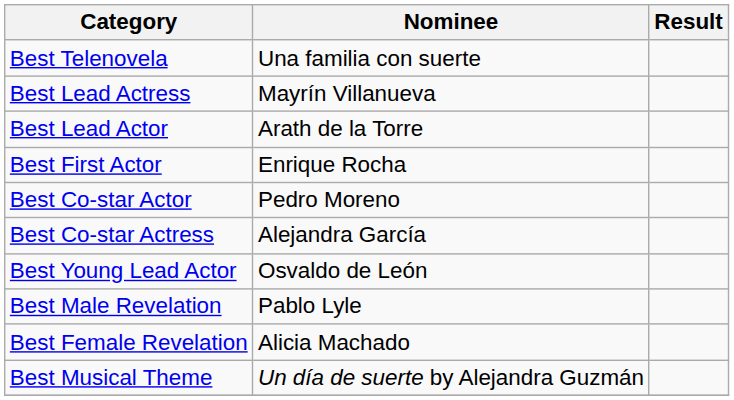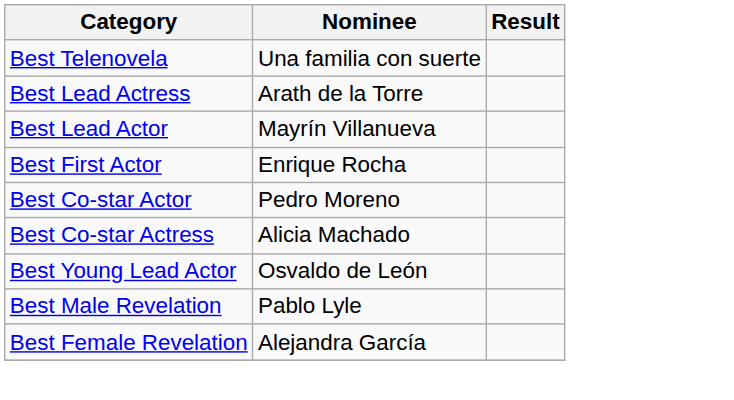 <table class="wikitable">
 <tr>
 <th>Category</th>
 <th>Nominee</th>
 <th>Result</th>
 </tr>
 <tr>
 <td><a href='#'>Best Telenovela</a></td>
 <td>Una familia con suerte</td>
 <td></td>
 </tr>
 <tr>
 <td><a href='#'>Best Lead Actress</a></td>
-<td>Mayrín Villanueva</td>
+<td>Arath de la Torre</td>
 <td></td>
 </tr>
 <tr>
 <td><a href='#'>Best Lead Actor</a></td>
-<td>Arath de la Torre</td>
+<td>Mayrín Villanueva</td>
 <td></td>
 </tr>
 <tr>
 <td><a href='#'>Best First Actor</a></td>
 <td>Enrique Rocha</td>
 <td></td>
 </tr>
 <tr>
 <td><a href='#'>Best Co-star Actor</a></td>
 <td>Pedro Moreno</td>
 <td></td>
 </tr>
 <tr>
 <td><a href='#'>Best Co-star Actress</a></td>
-<td>Alejandra García</td>
+<td>Alicia Machado</td>
 <td></td>
 </tr>
 <tr>
 <td><a href='#'>Best Young Lead Actor</a></td>
 <td>Osvaldo de León</td>
 <td></td>
 </tr>
 <tr>
 <td><a href='#'>Best Male Revelation</a></td>
 <td>Pablo Lyle</td>
 <td></td>
 </tr>
 <tr>
 <td><a href='#'>Best Female Revelation</a></td>
-<td>Alicia Machado</td>
-<td></td>
-</tr>
-<tr>
-<td><a href='#'>Best Musical Theme</a></td>
-<td><em>Un día de suerte</em> by Alejandra Guzmán</td>
+<td>Alejandra García</td>
 <td></td>
 </tr>
 <tr>
 </tr>
 </table>
